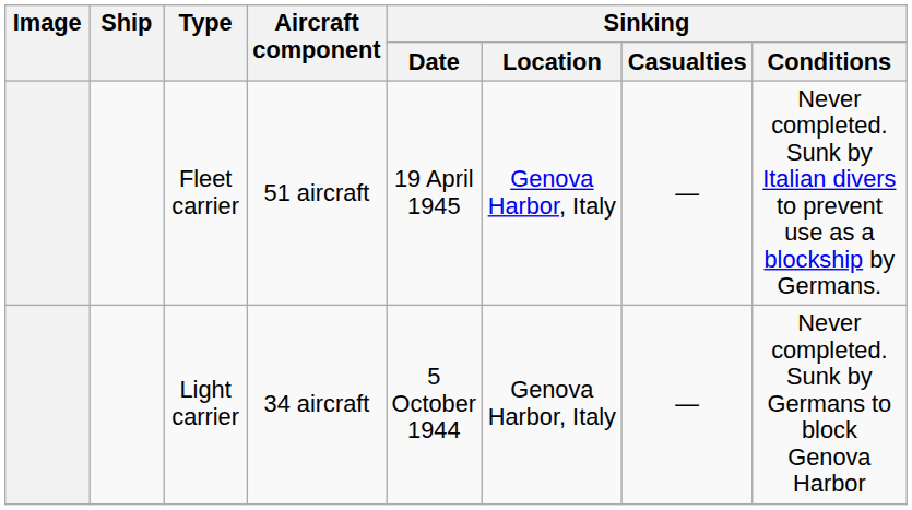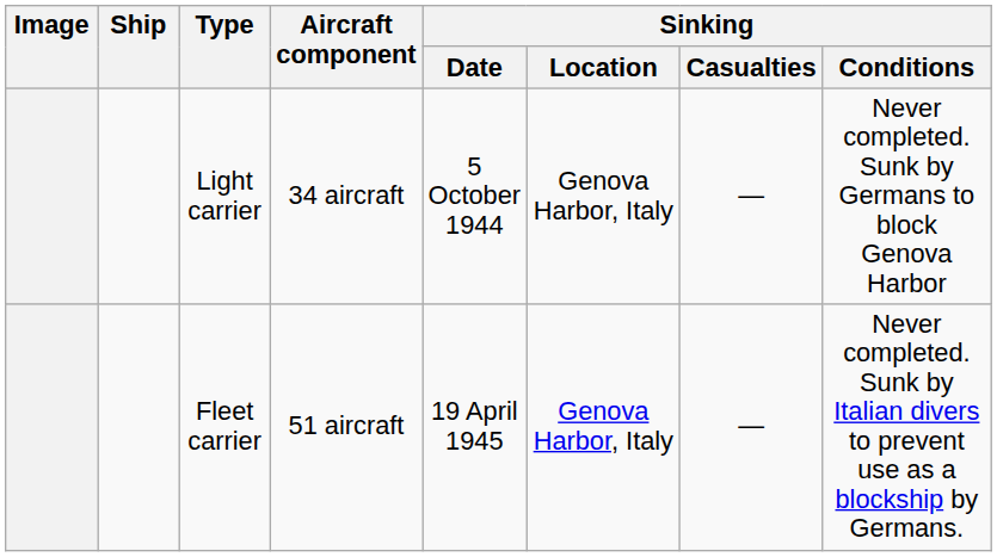 <table class="wikitable plainrowheaders" style="text-align: center;">
 <tr valign="top">
 <th scope="col" style="width:10%;" rowspan="2">Image</th>
 <th scope="col" style="width:10%;" rowspan="2">Ship</th>
 <th scope="col" style="width:10%;" rowspan="2">Type</th>
 <th scope="col" style="width:10%;" rowspan="2">Aircraft component</th>
 <th scope="col" style="width:60%;" colspan="4">Sinking</th>
 </tr>
 <tr valign="top">
 <th scope="col" style="width:10%;">Date</th>
 <th scope="col" style="width:20%;">Location</th>
 <th scope="col" style="width:10%;">Casualties</th>
 <th scope="col" style="width:30%;">Conditions</th>
 </tr>
 <tr>
 <th scope="row"></th>
 <td></td>
+<td>Light carrier</td>
+<td>34 aircraft</td>
+<td>5 October 1944</td>
+<td>Genova Harbor, Italy</td>
+<td>—</td>
+<td>Never completed. Sunk by Germans to block Genova Harbor</td>
+</tr>
+<tr>
+<th scope="row"></th>
+<td></td>
 <td>Fleet carrier</td>
 <td>51 aircraft</td>
 <td>19 April 1945</td>
 <td><a href='#'>Genova Harbor</a>, Italy</td>
 <td>—</td>
 <td>Never completed. Sunk by <a href='#'>Italian divers</a> to prevent use as a <a href='#'>blockship</a> by Germans.</td>
 </tr>
-<tr>
-<th scope="row"></th>
-<td></td>
-<td>Light carrier</td>
-<td>34 aircraft</td>
-<td>5 October 1944</td>
-<td>Genova Harbor, Italy</td>
-<td>—</td>
-<td>Never completed. Sunk by Germans to block Genova Harbor</td>
-</tr>
 </table>
